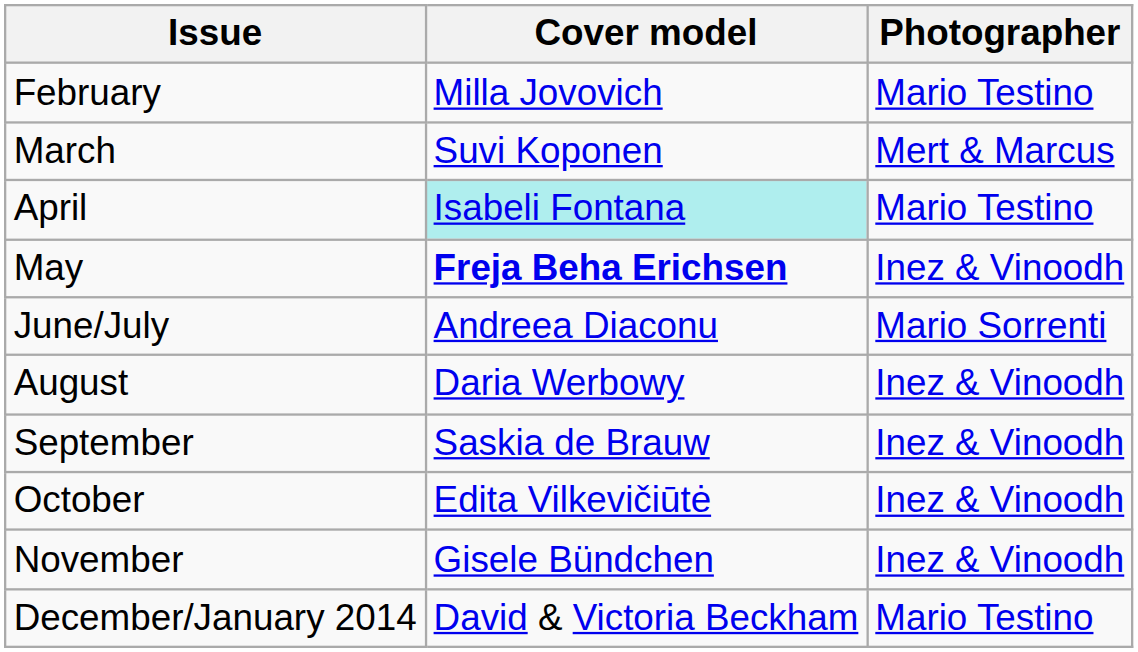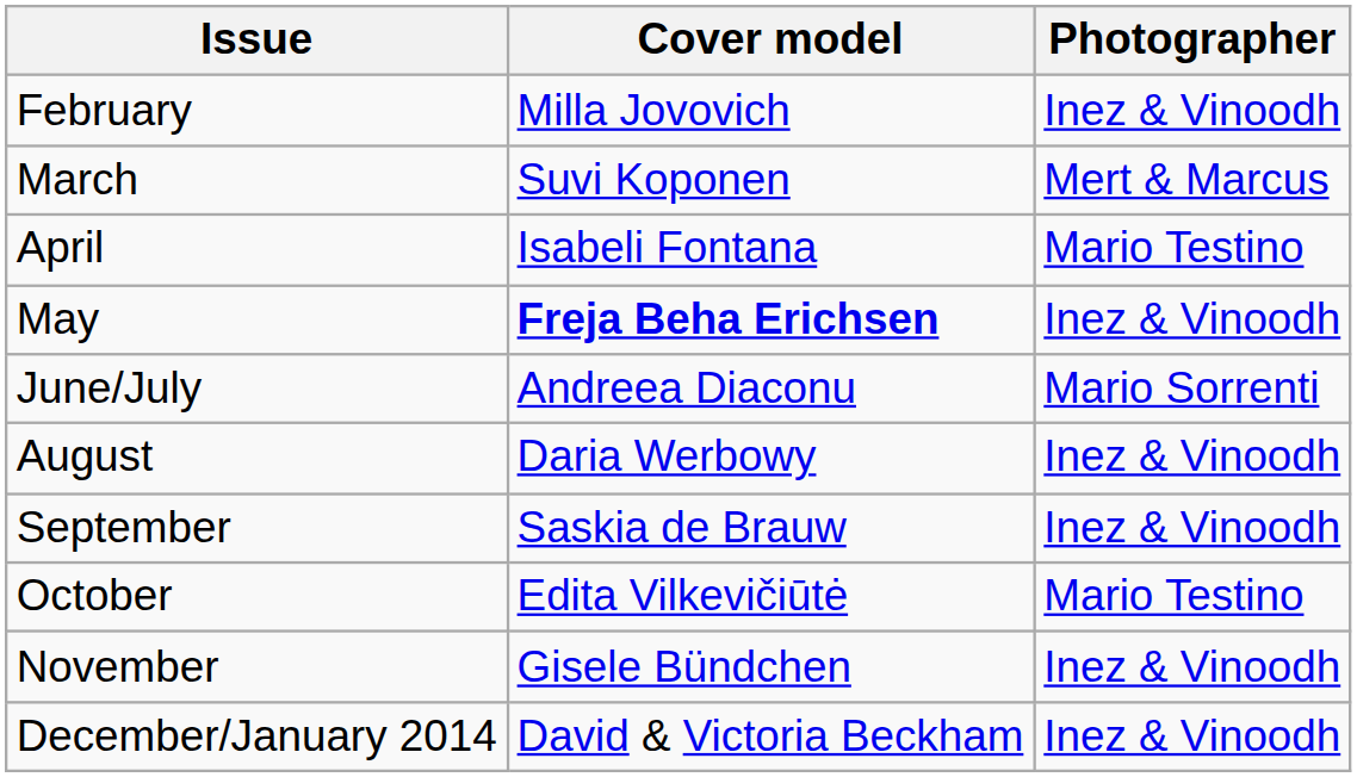 <table class="sortable wikitable">
 <tr>
 <th>Issue</th>
 <th>Cover model</th>
 <th>Photographer</th>
 </tr>
 <tr>
 <td>February</td>
 <td><a href='#'>Milla Jovovich</a></td>
-<td><a href='#'>Mario Testino</a></td>
+<td><a href='#'>Inez & Vinoodh</a></td>
 </tr>
 <tr>
 <td>March</td>
 <td><a href='#'>Suvi Koponen</a></td>
 <td><a href='#'>Mert & Marcus</a></td>
 </tr>
 <tr>
 <td>April</td>
-<td style="background: paleturquoise;"><a href='#'>Isabeli Fontana</a></td>
+<td><a href='#'>Isabeli Fontana</a></td>
 <td><a href='#'>Mario Testino</a></td>
 </tr>
 <tr>
 <td>May</td>
 <td><strong><a href='#'>Freja Beha Erichsen</a></strong></td>
 <td><a href='#'>Inez & Vinoodh</a></td>
 </tr>
 <tr>
 <td>June/July</td>
 <td><a href='#'>Andreea Diaconu</a></td>
 <td><a href='#'>Mario Sorrenti</a></td>
 </tr>
 <tr>
 <td>August</td>
 <td><a href='#'>Daria Werbowy</a></td>
 <td><a href='#'>Inez & Vinoodh</a></td>
 </tr>
 <tr>
 <td>September</td>
 <td><a href='#'>Saskia de Brauw</a></td>
 <td><a href='#'>Inez & Vinoodh</a></td>
 </tr>
 <tr>
 <td>October</td>
 <td><a href='#'>Edita Vilkevičiūtė</a></td>
-<td><a href='#'>Inez & Vinoodh</a></td>
+<td><a href='#'>Mario Testino</a></td>
 </tr>
 <tr>
 <td>November</td>
 <td><a href='#'>Gisele Bündchen</a></td>
 <td><a href='#'>Inez & Vinoodh</a></td>
 </tr>
 <tr>
 <td>December/January 2014</td>
 <td><a href='#'>David</a> & <a href='#'>Victoria Beckham</a></td>
-<td><a href='#'>Mario Testino</a></td>
+<td><a href='#'>Inez & Vinoodh</a></td>
 </tr>
 </table>
